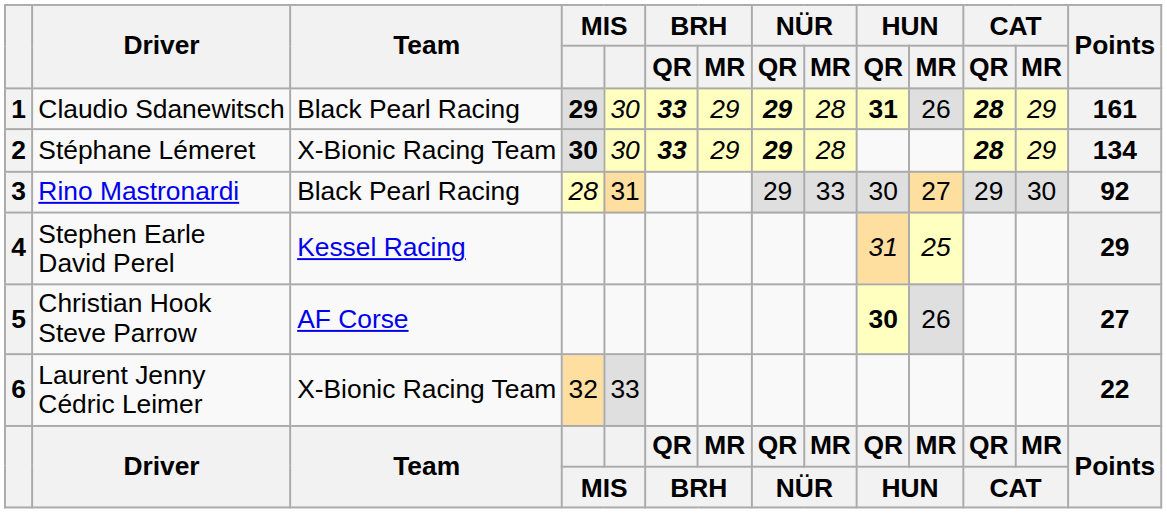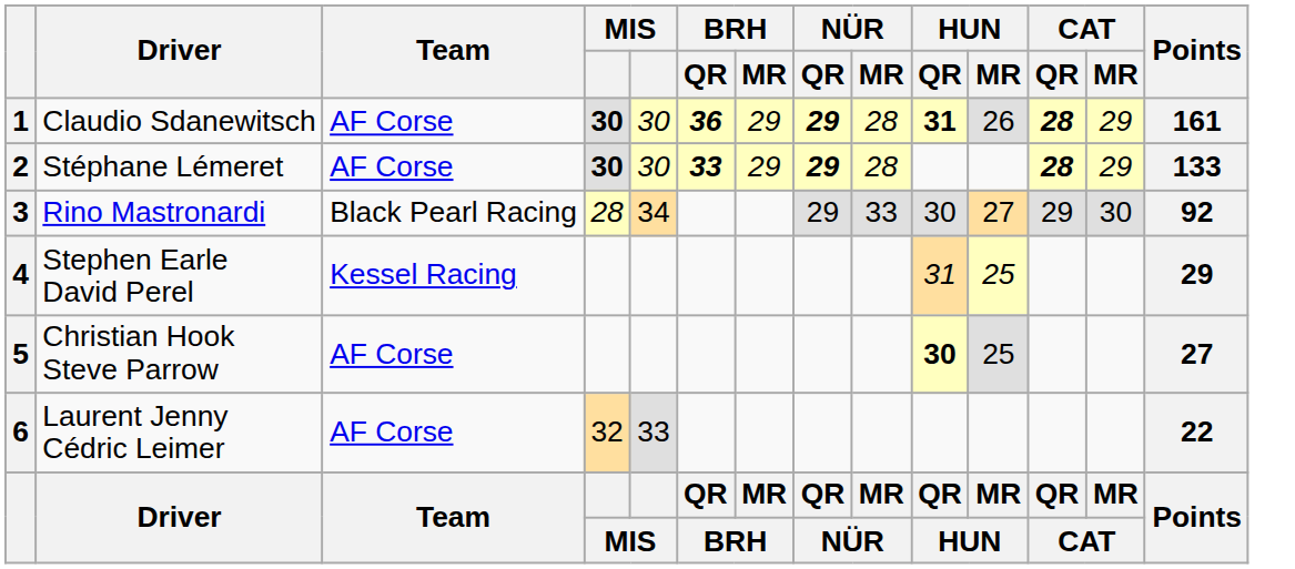 <table class="wikitable" style="font-size: 85%; text-align:center;">
 <tr>
 <th rowspan=2></th>
 <th rowspan=2>Driver</th>
 <th rowspan=2>Team</th>
 <th colspan=2>MIS<br></th>
 <th colspan=2>BRH<br></th>
 <th colspan=2>NÜR<br></th>
 <th colspan=2>HUN<br></th>
 <th colspan=2>CAT<br></th>
 <th rowspan=2>Points</th>
 </tr>
 <tr>
 <th></th>
 <th></th>
 <th>QR</th>
 <th>MR</th>
 <th>QR</th>
 <th>MR</th>
 <th>QR</th>
 <th>MR</th>
 <th>QR</th>
 <th>MR</th>
 </tr>
 <tr>
 <th>1</th>
 <td align=left> Claudio Sdanewitsch</td>
-<td align=left> Black Pearl Racing</td>
-<td style="background:#DFDFDF;"><strong>29</strong></td>
+<td align=left> <a href='#'>AF Corse</a></td>
+<td style="background:#DFDFDF;"><strong>30</strong></td>
 <td style="background:#FFFFBF;"><em>30</em></td>
-<td style="background:#FFFFBF;"><strong><em>33</em></strong></td>
+<td style="background:#FFFFBF;"><strong><em>36</em></strong></td>
 <td style="background:#FFFFBF;"><em>29</em></td>
 <td style="background:#FFFFBF;"><strong><em>29</em></strong></td>
 <td style="background:#FFFFBF;"><em>28</em></td>
 <td style="background:#FFFFBF;"><strong>31</strong></td>
 <td style="background:#DFDFDF;">26</td>
 <td style="background:#FFFFBF;"><strong><em>28</em></strong></td>
 <td style="background:#FFFFBF;"><em>29</em></td>
 <th>161</th>
 </tr>
 <tr>
 <th>2</th>
 <td align=left> Stéphane Lémeret</td>
-<td align=left> X-Bionic Racing Team</td>
+<td align=left> <a href='#'>AF Corse</a></td>
 <td style="background:#DFDFDF;"><strong>30</strong></td>
 <td style="background:#FFFFBF;"><em>30</em></td>
 <td style="background:#FFFFBF;"><strong><em>33</em></strong></td>
 <td style="background:#FFFFBF;"><em>29</em></td>
 <td style="background:#FFFFBF;"><strong><em>29</em></strong></td>
 <td style="background:#FFFFBF;"><em>28</em></td>
 <td></td>
 <td></td>
 <td style="background:#FFFFBF;"><strong><em>28</em></strong></td>
 <td style="background:#FFFFBF;"><em>29</em></td>
-<th>134</th>
+<th>133</th>
 </tr>
 <tr>
 <th>3</th>
 <td align=left> <a href='#'>Rino Mastronardi</a></td>
 <td align=left> Black Pearl Racing</td>
 <td style="background:#FFFFBF;"><em>28</em></td>
-<td style="background:#FFDF9F;">31</td>
+<td style="background:#FFDF9F;">34</td>
 <td></td>
 <td></td>
 <td style="background:#DFDFDF;">29</td>
 <td style="background:#DFDFDF;">33</td>
 <td style="background:#DFDFDF;">30</td>
 <td style="background:#FFDF9F;">27</td>
 <td style="background:#DFDFDF;">29</td>
 <td style="background:#DFDFDF;">30</td>
 <th>92</th>
 </tr>
 <tr>
 <th>4</th>
 <td align=left> Stephen Earle<br> David Perel</td>
 <td align=left> <a href='#'>Kessel Racing</a></td>
 <td></td>
 <td></td>
 <td></td>
 <td></td>
 <td></td>
 <td></td>
 <td style="background:#FFDF9F;"><em>31</em></td>
 <td style="background:#FFFFBF;"><em>25</em></td>
 <td></td>
 <td></td>
 <th>29</th>
 </tr>
 <tr>
 <th>5</th>
 <td align=left> Christian Hook<br> Steve Parrow</td>
 <td align=left> <a href='#'>AF Corse</a></td>
 <td></td>
 <td></td>
 <td></td>
 <td></td>
 <td></td>
 <td></td>
 <td style="background:#FFFFBF;"><strong>30</strong></td>
-<td style="background:#DFDFDF;">26</td>
+<td style="background:#DFDFDF;">25</td>
 <td></td>
 <td></td>
 <th>27</th>
 </tr>
 <tr>
 <th>6</th>
 <td align=left> Laurent Jenny<br> Cédric Leimer</td>
-<td align=left> X-Bionic Racing Team</td>
+<td align=left> <a href='#'>AF Corse</a></td>
 <td style="background:#FFDF9F;">32</td>
 <td style="background:#DFDFDF;">33</td>
 <td></td>
 <td></td>
 <td></td>
 <td></td>
 <td></td>
 <td></td>
 <td></td>
 <td></td>
 <th>22</th>
 </tr>
 <tr valign="top">
 <th valign=middle rowspan=2></th>
 <th valign=middle rowspan=2>Driver</th>
 <th valign=middle rowspan=2>Team</th>
 <th></th>
 <th></th>
 <th>QR</th>
 <th>MR</th>
 <th>QR</th>
 <th>MR</th>
 <th>QR</th>
 <th>MR</th>
 <th>QR</th>
 <th>MR</th>
 <th valign=middle rowspan=2>Points</th>
 </tr>
 <tr>
 <th colspan=2>MIS<br></th>
 <th colspan=2>BRH<br></th>
 <th colspan=2>NÜR<br></th>
 <th colspan=2>HUN<br></th>
 <th colspan=2>CAT<br></th>
 </tr>
 </table>
